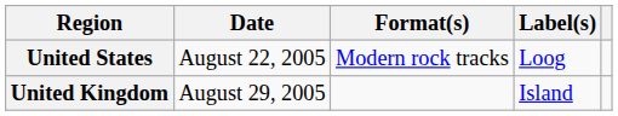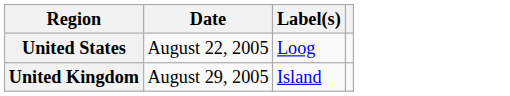 <table class="wikitable plainrowheaders">
 <tr>
 <th scope="col">Region</th>
 <th scope="col">Date</th>
-<th scope="col">Format(s)</th>
 <th scope="col">Label(s)</th>
 <th scope="col"></th>
 </tr>
 <tr>
 <th scope="row">United States</th>
 <td>August 22, 2005</td>
-<td><a href='#'>Modern rock</a> tracks</td>
 <td><a href='#'>Loog</a></td>
 <td></td>
 </tr>
 <tr>
 <th scope="row">United Kingdom</th>
 <td>August 29, 2005</td>
-<td></td>
 <td><a href='#'>Island</a></td>
 <td></td>
 </tr>
 </table>
